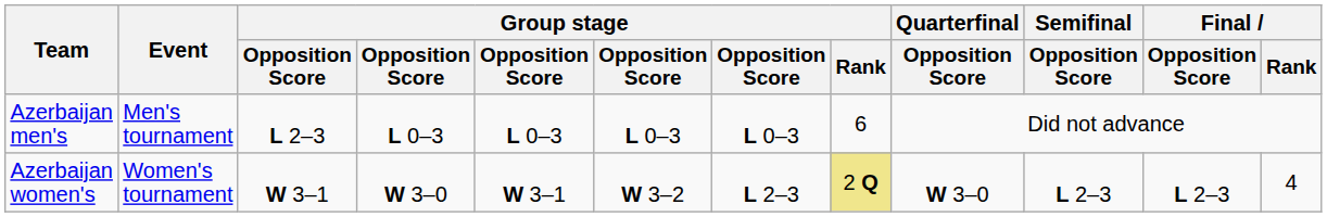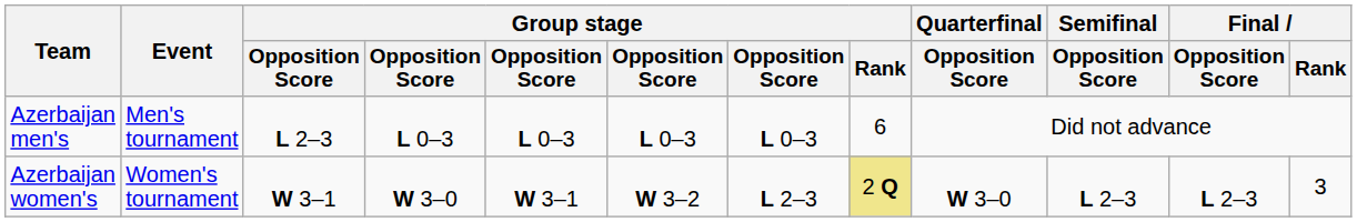 <table class="wikitable" style="font-size:90%">
 <tr>
 <th rowspan=2>Team</th>
 <th rowspan=2>Event</th>
 <th colspan=6>Group stage</th>
 <th>Quarterfinal</th>
 <th>Semifinal</th>
 <th colspan=2>Final / </th>
 </tr>
 <tr style="font-size:95%">
 <th>Opposition<br>Score</th>
 <th>Opposition<br>Score</th>
 <th>Opposition<br>Score</th>
 <th>Opposition<br>Score</th>
 <th>Opposition<br>Score</th>
 <th>Rank</th>
 <th>Opposition<br>Score</th>
 <th>Opposition<br>Score</th>
 <th>Opposition<br>Score</th>
 <th>Rank</th>
 </tr>
 <tr align=center>
 <td align=left><a href='#'>Azerbaijan men's</a></td>
 <td align=left><a href='#'>Men's tournament</a></td>
 <td><br><strong>L</strong> 2–3</td>
 <td><br><strong>L</strong> 0–3</td>
 <td><br><strong>L</strong> 0–3</td>
 <td><br><strong>L</strong> 0–3</td>
 <td><br><strong>L</strong> 0–3</td>
 <td>6</td>
 <td colspan=4>Did not advance</td>
 </tr>
 <tr align=center>
 <td align=left><a href='#'>Azerbaijan women's</a></td>
 <td align=left><a href='#'>Women's tournament</a></td>
 <td><br><strong>W</strong> 3–1</td>
 <td><br><strong>W</strong> 3–0</td>
 <td><br><strong>W</strong> 3–1</td>
 <td><br><strong>W</strong> 3–2</td>
 <td><br><strong>L</strong> 2–3</td>
 <td style="background: khaki;">2 <strong>Q</strong></td>
 <td><br><strong>W</strong> 3–0</td>
 <td><br><strong>L</strong> 2–3</td>
 <td><br><strong>L</strong> 2–3</td>
-<td>4</td>
+<td>3</td>
 </tr>
 </table>
